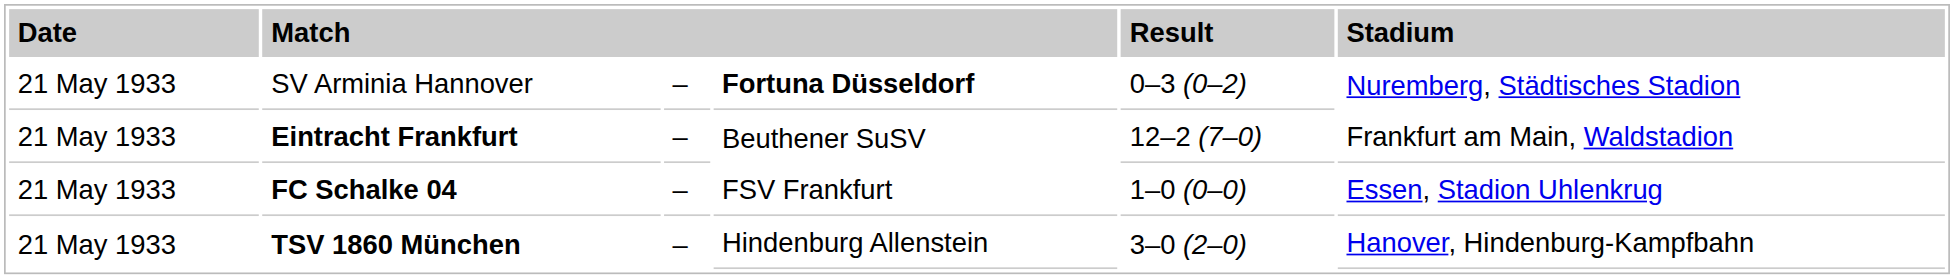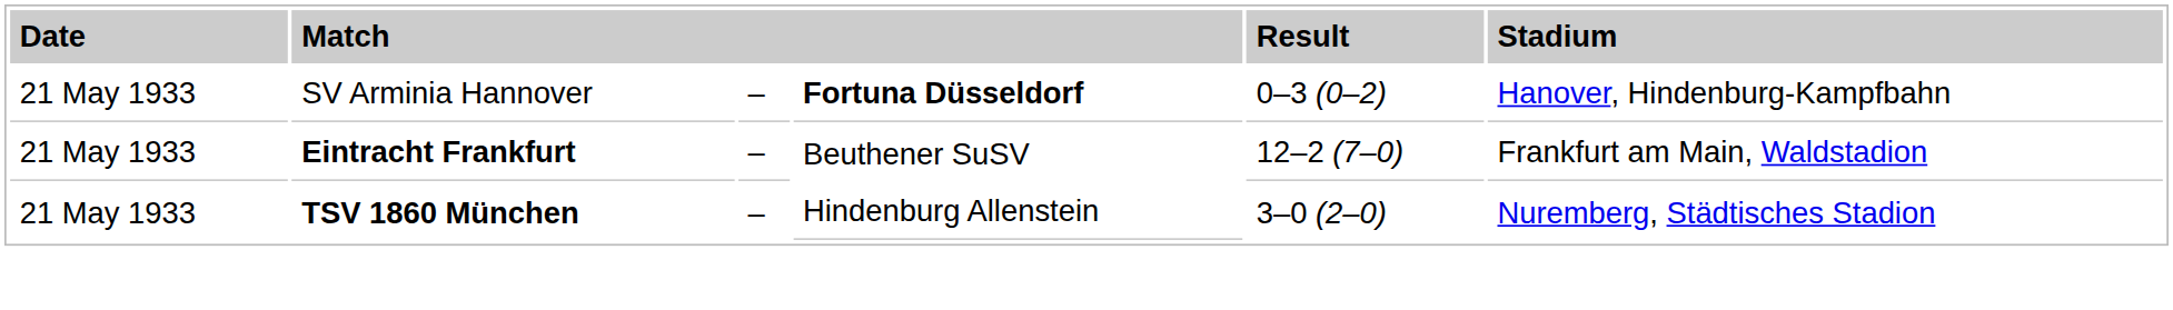 <table style="border:1px solid #bbb;background:#fff;" cellpadding="5" cellspacing="2" width="90%">
 <tr style="background:#ccc;font-weight:bold">
 <td>Date</td>
 <td colspan="3">Match</td>
 <td>Result</td>
 <td>Stadium</td>
 </tr>
 <tr>
 <td style="border-bottom:1px solid #ccc">21 May 1933</td>
 <td style="border-bottom:1px solid #ccc">SV Arminia Hannover</td>
 <td style="border-bottom:1px solid #ccc">–</td>
 <td style="border-bottom:1px solid #ccc"><strong>Fortuna Düsseldorf</strong></td>
 <td style="border-bottom:1px solid #ccc">0–3 <em>(0–2)</em></td>
-<td><a href='#'>Nuremberg</a>, <a href='#'>Städtisches Stadion</a></td>
+<td style="border-bottom:1px solid #ccc"><a href='#'>Hanover</a>, Hindenburg-Kampfbahn</td>
 </tr>
 <tr>
 <td style="border-bottom:1px solid #ccc">21 May 1933</td>
 <td style="border-bottom:1px solid #ccc"><strong>Eintracht Frankfurt</strong></td>
 <td style="border-bottom:1px solid #ccc">–</td>
 <td>Beuthener SuSV</td>
 <td style="border-bottom:1px solid #ccc">12–2 <em>(7–0)</em></td>
 <td style="border-bottom:1px solid #ccc">Frankfurt am Main, <a href='#'>Waldstadion</a></td>
 </tr>
 <tr>
-<td style="border-bottom:1px solid #ccc">21 May 1933</td>
-<td style="border-bottom:1px solid #ccc"><strong>FC Schalke 04</strong></td>
-<td style="border-bottom:1px solid #ccc">–</td>
-<td style="border-bottom:1px solid #ccc">FSV Frankfurt</td>
-<td style="border-bottom:1px solid #ccc">1–0 <em>(0–0)</em></td>
-<td style="border-bottom:1px solid #ccc"><a href='#'>Essen</a>, <a href='#'>Stadion Uhlenkrug</a></td>
-</tr>
-<tr>
 <td>21 May 1933</td>
 <td><strong>TSV 1860 München</strong></td>
 <td>–</td>
 <td style="border-bottom:1px solid #ccc">Hindenburg Allenstein</td>
 <td>3–0 <em>(2–0)</em></td>
-<td style="border-bottom:1px solid #ccc"><a href='#'>Hanover</a>, Hindenburg-Kampfbahn</td>
+<td><a href='#'>Nuremberg</a>, <a href='#'>Städtisches Stadion</a></td>
 </tr>
 </table>
